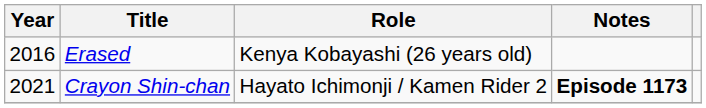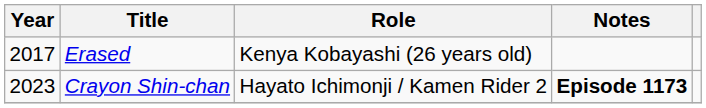 <table class="wikitable">
 <tr>
 <th>Year</th>
 <th>Title</th>
 <th>Role</th>
 <th>Notes</th>
 <th></th>
 </tr>
 <tr>
-<td>2016</td>
+<td>2017</td>
 <td><em><a href='#'>Erased</a></em></td>
 <td>Kenya Kobayashi (26 years old)</td>
 <td></td>
 <td></td>
 </tr>
 <tr>
-<td>2021</td>
+<td>2023</td>
 <td><em><a href='#'>Crayon Shin-chan</a></em></td>
 <td>Hayato Ichimonji / Kamen Rider 2</td>
 <td><strong>Episode 1173</strong></td>
 <td></td>
 </tr>
 <tr>
 </tr>
 </table>
